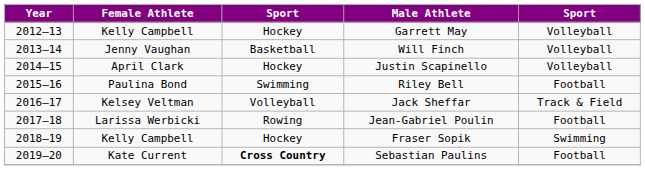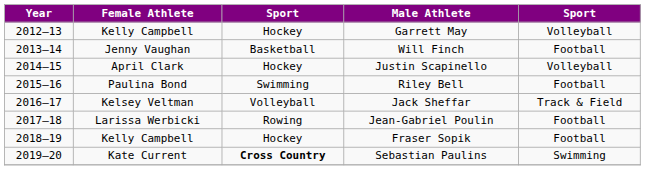 <table class="wikitable" width="60%">
 <tr align="center" style=" background:purple;color:#ffffff;">
 <td><strong>Year</strong></td>
 <td><strong>Female Athlete</strong></td>
 <td><strong>Sport</strong></td>
 <td><strong>Male Athlete</strong></td>
 <td><strong>Sport</strong></td>
 </tr>
 <tr align="center" bgcolor="">
 <td>2012–13</td>
 <td>Kelly Campbell</td>
 <td>Hockey</td>
 <td>Garrett May</td>
 <td>Volleyball</td>
 </tr>
 <tr align="center" bgcolor="">
 <td>2013–14</td>
 <td>Jenny Vaughan</td>
 <td>Basketball</td>
 <td>Will Finch</td>
-<td>Volleyball</td>
+<td>Football</td>
 </tr>
 <tr align="center" bgcolor="">
 <td>2014–15</td>
 <td>April Clark</td>
 <td>Hockey</td>
 <td>Justin Scapinello</td>
 <td>Volleyball</td>
 </tr>
 <tr align="center" bgcolor="">
 <td>2015–16</td>
 <td>Paulina Bond</td>
 <td>Swimming</td>
 <td>Riley Bell</td>
 <td>Football</td>
 </tr>
 <tr align="center" bgcolor="">
 <td>2016–17</td>
 <td>Kelsey Veltman</td>
 <td>Volleyball</td>
 <td>Jack Sheffar</td>
 <td>Track & Field</td>
 </tr>
 <tr align="center" bgcolor="">
 <td>2017–18</td>
 <td>Larissa Werbicki</td>
 <td>Rowing</td>
 <td>Jean-Gabriel Poulin</td>
 <td>Football</td>
 </tr>
 <tr align="center" bgcolor="">
 <td>2018–19</td>
 <td>Kelly Campbell</td>
 <td>Hockey</td>
 <td>Fraser Sopik</td>
-<td>Swimming</td>
+<td>Football</td>
 </tr>
 <tr align="center" bgcolor="">
 <td>2019–20</td>
 <td>Kate Current</td>
 <td><strong>Cross Country</strong></td>
 <td>Sebastian Paulins</td>
-<td>Football</td>
+<td>Swimming</td>
 </tr>
 <tr align="center" bgcolor="">
 </tr>
 </table>
